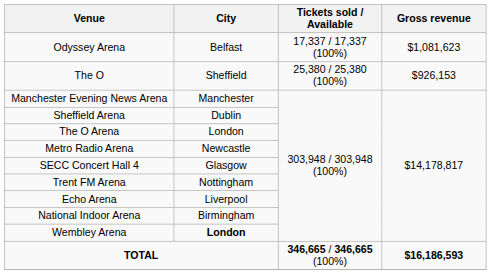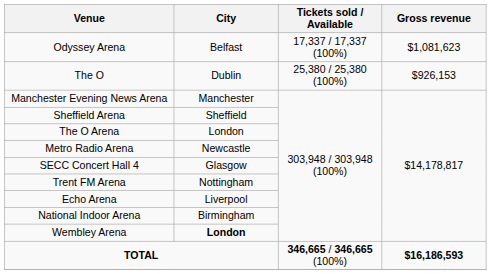 <table class="wikitable" style="text-align:center">
 <tr>
 <th style="width:250px;">Venue</th>
 <th style="width:150px;">City</th>
 <th style="width:150px;">Tickets sold / Available</th>
 <th style="width:150px;">Gross revenue</th>
 </tr>
 <tr>
 <td>Odyssey Arena</td>
 <td>Belfast</td>
 <td>17,337 / 17,337 (100%)</td>
 <td>$1,081,623</td>
 </tr>
 <tr>
 <td>The O</td>
-<td>Sheffield</td>
+<td>Dublin</td>
 <td>25,380 / 25,380 (100%)</td>
 <td>$926,153</td>
 </tr>
 <tr>
 <td>Manchester Evening News Arena</td>
 <td>Manchester</td>
 <td rowspan="9">303,948 / 303,948 (100%)</td>
 <td rowspan="9">$14,178,817</td>
 </tr>
 <tr>
 <td>Sheffield Arena</td>
-<td>Dublin</td>
+<td>Sheffield</td>
 </tr>
 <tr>
 <td>The O Arena</td>
 <td>London</td>
 </tr>
 <tr>
 <td>Metro Radio Arena</td>
 <td>Newcastle</td>
 </tr>
 <tr>
 <td>SECC Concert Hall 4</td>
 <td>Glasgow</td>
 </tr>
 <tr>
 <td>Trent FM Arena</td>
 <td>Nottingham</td>
 </tr>
 <tr>
 <td>Echo Arena</td>
 <td>Liverpool</td>
 </tr>
 <tr>
 <td>National Indoor Arena</td>
 <td>Birmingham</td>
 </tr>
 <tr>
 <td>Wembley Arena</td>
 <td><strong>London</strong></td>
 </tr>
 <tr>
 <td colspan="2"><strong>TOTAL</strong></td>
 <td><strong>346,665</strong> / <strong>346,665</strong> (100%)</td>
 <td><strong>$16,186,593</strong></td>
 </tr>
 <tr>
 </tr>
 </table>
